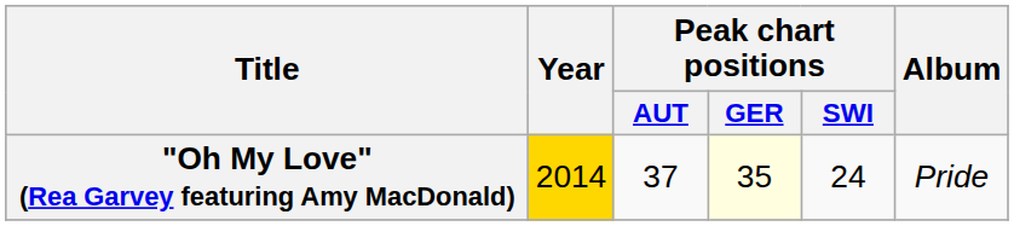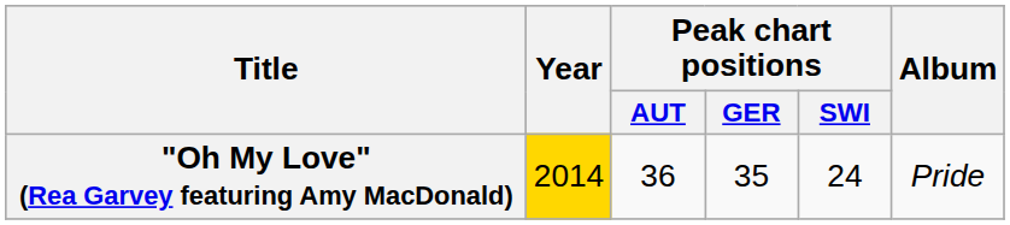 <table class="wikitable plainrowheaders" style="text-align:center;">
 <tr>
 <th rowspan="2" scope="col" style="width:16em;">Title</th>
 <th rowspan="2" scope="col" style="width:1em;">Year</th>
 <th scope="col" colspan="3">Peak chart positions</th>
 <th scope="col" rowspan="2">Album</th>
 </tr>
 <tr>
 <th scope="col" style="width:3em;font-size:85%;"><a href='#'>AUT</a><br></th>
 <th scope="col" style="width:3em;font-size:85%;"><a href='#'>GER</a><br></th>
 <th scope="col" style="width:3em;font-size:85%;"><a href='#'>SWI</a><br></th>
 </tr>
 <tr>
 <th scope="row">"Oh My Love"<br><small>(<a href='#'>Rea Garvey</a> featuring Amy MacDonald)</small></th>
 <td style="background: gold;">2014</td>
-<td>37</td>
-<td style="background: lightyellow;">35</td>
+<td>36</td>
+<td>35</td>
 <td>24</td>
 <td><em>Pride</em></td>
 </tr>
 </table>
